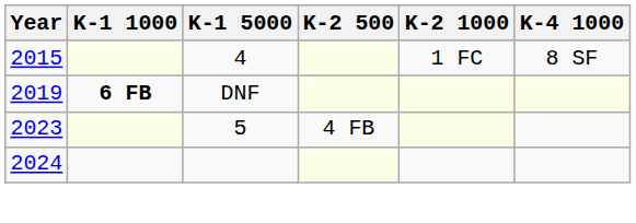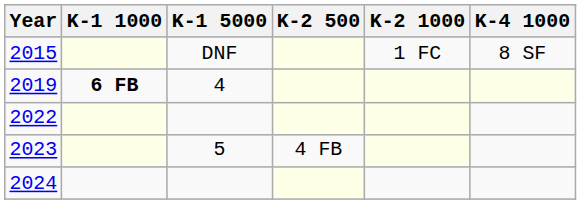 <table class="wikitable" style="text-align:center;">
 <tr>
 <th>Year</th>
 <th>K-1 1000</th>
 <th>K-1 5000</th>
 <th>K-2 500</th>
 <th>K-2 1000</th>
 <th>K-4 1000</th>
 </tr>
 <tr>
 <td><a href='#'>2015</a></td>
 <td style="background:#fdffe7"></td>
-<td>4</td>
+<td>DNF</td>
 <td style="background:#fdffe7"></td>
 <td>1 FC</td>
 <td>8 SF</td>
 </tr>
 <tr>
 <td><a href='#'>2019</a></td>
 <td><strong>6 FB</strong></td>
-<td>DNF</td>
+<td>4</td>
 <td style="background:#fdffe7"></td>
 <td style="background:#fdffe7"></td>
 <td style="background:#fdffe7"></td>
+</tr>
+<tr>
+<td><a href='#'>2022</a></td>
+<td style="background:#fdffe7"></td>
+<td></td>
+<td style="background:#fdffe7"></td>
+<td style="background:#fdffe7"></td>
+<td></td>
 </tr>
 <tr>
 <td><a href='#'>2023</a></td>
 <td style="background:#fdffe7"></td>
 <td>5</td>
 <td>4 FB</td>
 <td style="background:#fdffe7"></td>
 <td></td>
 </tr>
 <tr>
 <td><a href='#'>2024</a></td>
 <td></td>
 <td></td>
 <td style="background:#fdffe7"></td>
 <td></td>
 <td></td>
 </tr>
 </table>
